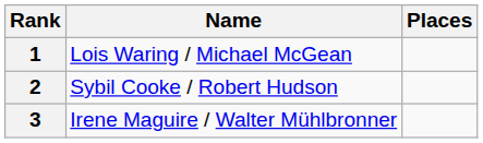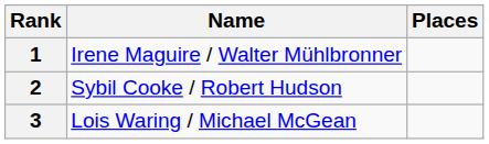 <table class="wikitable">
 <tr>
 <th>Rank</th>
 <th>Name</th>
 <th>Places</th>
 </tr>
 <tr>
 <th>1</th>
-<td> <a href='#'>Lois Waring</a> / <a href='#'>Michael McGean</a></td>
+<td> <a href='#'>Irene Maguire</a> / <a href='#'>Walter Mühlbronner</a></td>
 <td></td>
 </tr>
 <tr>
 <th>2</th>
 <td> <a href='#'>Sybil Cooke</a> / <a href='#'>Robert Hudson</a></td>
 <td></td>
 </tr>
 <tr>
 <th>3</th>
-<td> <a href='#'>Irene Maguire</a> / <a href='#'>Walter Mühlbronner</a></td>
+<td> <a href='#'>Lois Waring</a> / <a href='#'>Michael McGean</a></td>
 <td></td>
 </tr>
 </table>
